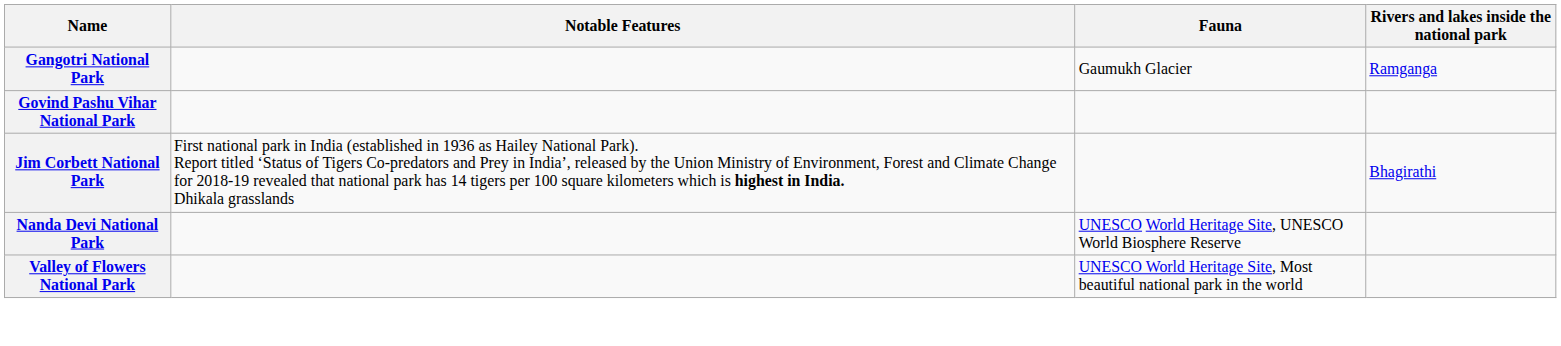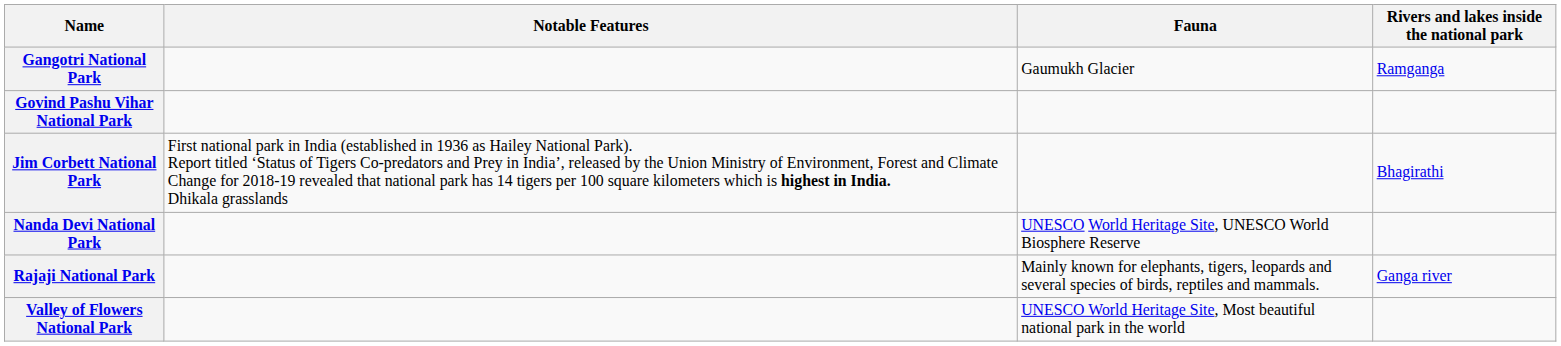 <table class="wikitable sortable">
 <tr>
 <th>Name</th>
 <th>Notable Features</th>
 <th>Fauna</th>
 <th>Rivers and lakes inside the national park</th>
 </tr>
 <tr>
 <th><a href='#'>Gangotri National Park</a></th>
 <td></td>
 <td>Gaumukh Glacier</td>
 <td><a href='#'>Ramganga</a></td>
 </tr>
 <tr>
 <th><a href='#'>Govind Pashu Vihar National Park</a></th>
 <td></td>
 <td></td>
 <td></td>
 </tr>
 <tr>
 <th><a href='#'>Jim Corbett National Park</a></th>
 <td>First national park in India (established in 1936 as Hailey National Park).<br>Report titled  ‘Status of Tigers Co-predators and Prey in India’, released by the Union Ministry of Environment, Forest and Climate Change for 2018-19 revealed that national park has 14 tigers per 100 square kilometers which is <strong>highest in India.</strong><br>Dhikala grasslands</td>
 <td></td>
 <td><a href='#'>Bhagirathi</a></td>
 </tr>
 <tr>
 <th><a href='#'>Nanda Devi National Park</a></th>
 <td></td>
 <td><a href='#'>UNESCO</a> <a href='#'>World Heritage Site</a>, UNESCO World Biosphere Reserve</td>
 <td></td>
 </tr>
 <tr>
+<th><a href='#'>Rajaji National Park</a></th>
+<td></td>
+<td>Mainly known for elephants, tigers, leopards and several species of birds, reptiles and mammals.</td>
+<td><a href='#'>Ganga river</a></td>
+</tr>
+<tr>
 <th><a href='#'>Valley of Flowers National Park</a></th>
 <td></td>
 <td><a href='#'>UNESCO World Heritage Site</a>, Most beautiful national park in the world</td>
 <td></td>
 </tr>
 </table>
